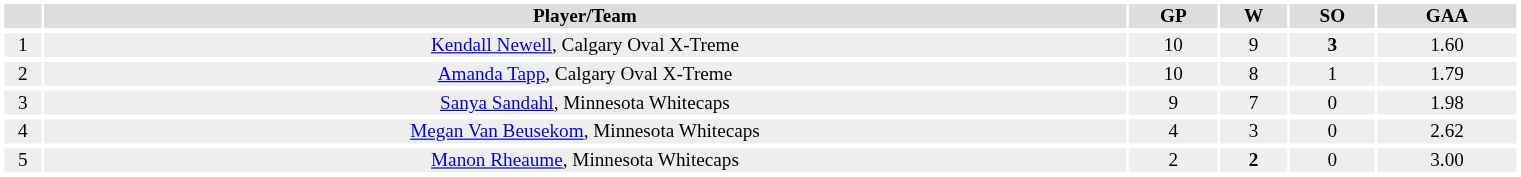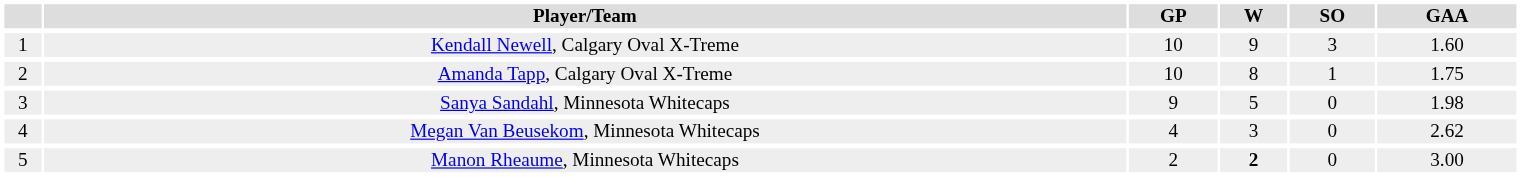 <table width=100%>
 <tr>
 <th colspan=2></th>
 </tr>
 <tr bgcolor="#dddddd">
 <th !width=10%></th>
 <th !width=5%>Player/Team</th>
 <th !width=5%>GP</th>
 <th !width=5%>W</th>
 <th !width=5%>SO</th>
 <th !width=5%>GAA</th>
 </tr>
 <tr>
 </tr>
 <tr bgcolor="#eeeeee">
 <td align=center>1</td>
 <td align=center><a href='#'>Kendall Newell</a>, Calgary Oval X-Treme</td>
 <td align=center>10</td>
 <td align=center>9</td>
-<td align=center><strong>3</strong></td>
+<td align=center>3</td>
 <td align=center>1.60</td>
 </tr>
 <tr>
 </tr>
 <tr bgcolor="#eeeeee">
 <td align=center>2</td>
 <td align=center><a href='#'>Amanda Tapp</a>, Calgary Oval X-Treme</td>
 <td align=center>10</td>
 <td align=center>8</td>
 <td align=center>1</td>
-<td align=center>1.79</td>
+<td align=center>1.75</td>
 </tr>
 <tr>
 </tr>
 <tr bgcolor="#eeeeee">
 <td align=center>3</td>
 <td align=center><a href='#'>Sanya Sandahl</a>, Minnesota Whitecaps</td>
 <td align=center>9</td>
-<td align=center>7</td>
+<td align=center>5</td>
 <td align=center>0</td>
 <td align=center>1.98</td>
 </tr>
 <tr>
 </tr>
 <tr bgcolor="#eeeeee">
 <td align=center>4</td>
 <td align=center><a href='#'>Megan Van Beusekom</a>,  Minnesota Whitecaps</td>
 <td align=center>4</td>
 <td align=center>3</td>
 <td align=center>0</td>
 <td align=center>2.62</td>
 </tr>
 <tr>
 </tr>
 <tr bgcolor="#eeeeee">
 <td align=center>5</td>
 <td align=center><a href='#'>Manon Rheaume</a>, Minnesota Whitecaps</td>
 <td align=center>2</td>
 <td align=center><strong>2</strong></td>
 <td align=center>0</td>
 <td align=center>3.00</td>
 </tr>
 <tr>
 </tr>
 </table>
